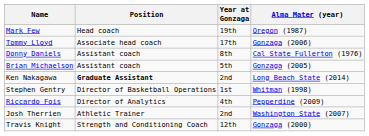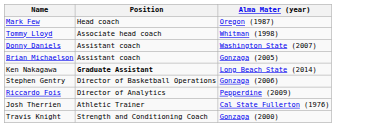 <table class="wikitable" style="font-size:90%;" border="1">
 <tr>
 <th>Name</th>
 <th>Position</th>
-<th>Year at<br>Gonzaga</th>
 <th><a href='#'>Alma Mater</a> (year)</th>
 </tr>
 <tr>
 <td><a href='#'>Mark Few</a></td>
 <td>Head coach</td>
-<td>19th</td>
 <td><a href='#'>Oregon</a> (1987)</td>
 </tr>
 <tr>
 <td><a href='#'>Tommy Lloyd</a></td>
 <td>Associate head coach</td>
-<td>17th</td>
-<td><a href='#'>Gonzaga</a> (2006)</td>
+<td><a href='#'>Whitman</a> (1998)</td>
 </tr>
 <tr>
 <td><a href='#'>Donny Daniels</a></td>
 <td>Assistant coach</td>
-<td>8th</td>
-<td><a href='#'>Cal State Fullerton</a> (1976)</td>
+<td><a href='#'>Washington State</a> (2007)</td>
 </tr>
 <tr>
 <td><a href='#'>Brian Michaelson</a></td>
 <td>Assistant coach</td>
-<td>5th</td>
 <td><a href='#'>Gonzaga</a> (2005)</td>
 </tr>
 <tr>
 <td>Ken Nakagawa</td>
 <td><strong>Graduate Assistant</strong></td>
-<td>2nd</td>
 <td><a href='#'>Long Beach State</a> (2014)</td>
 </tr>
 <tr>
 <td>Stephen Gentry</td>
 <td>Director of Basketball Operations</td>
-<td>1st</td>
-<td><a href='#'>Whitman</a> (1998)</td>
+<td><a href='#'>Gonzaga</a> (2006)</td>
 </tr>
 <tr>
 <td><a href='#'>Riccardo Fois</a></td>
 <td>Director of Analytics</td>
-<td>4th</td>
 <td><a href='#'>Pepperdine</a> (2009)</td>
 </tr>
 <tr>
 <td>Josh Therrien</td>
 <td>Athletic Trainer</td>
-<td>2nd</td>
-<td><a href='#'>Washington State</a> (2007)</td>
+<td><a href='#'>Cal State Fullerton</a> (1976)</td>
 </tr>
 <tr>
 <td>Travis Knight</td>
 <td>Strength and Conditioning Coach</td>
-<td>12th</td>
 <td><a href='#'>Gonzaga</a> (2000)</td>
 </tr>
 </table>
